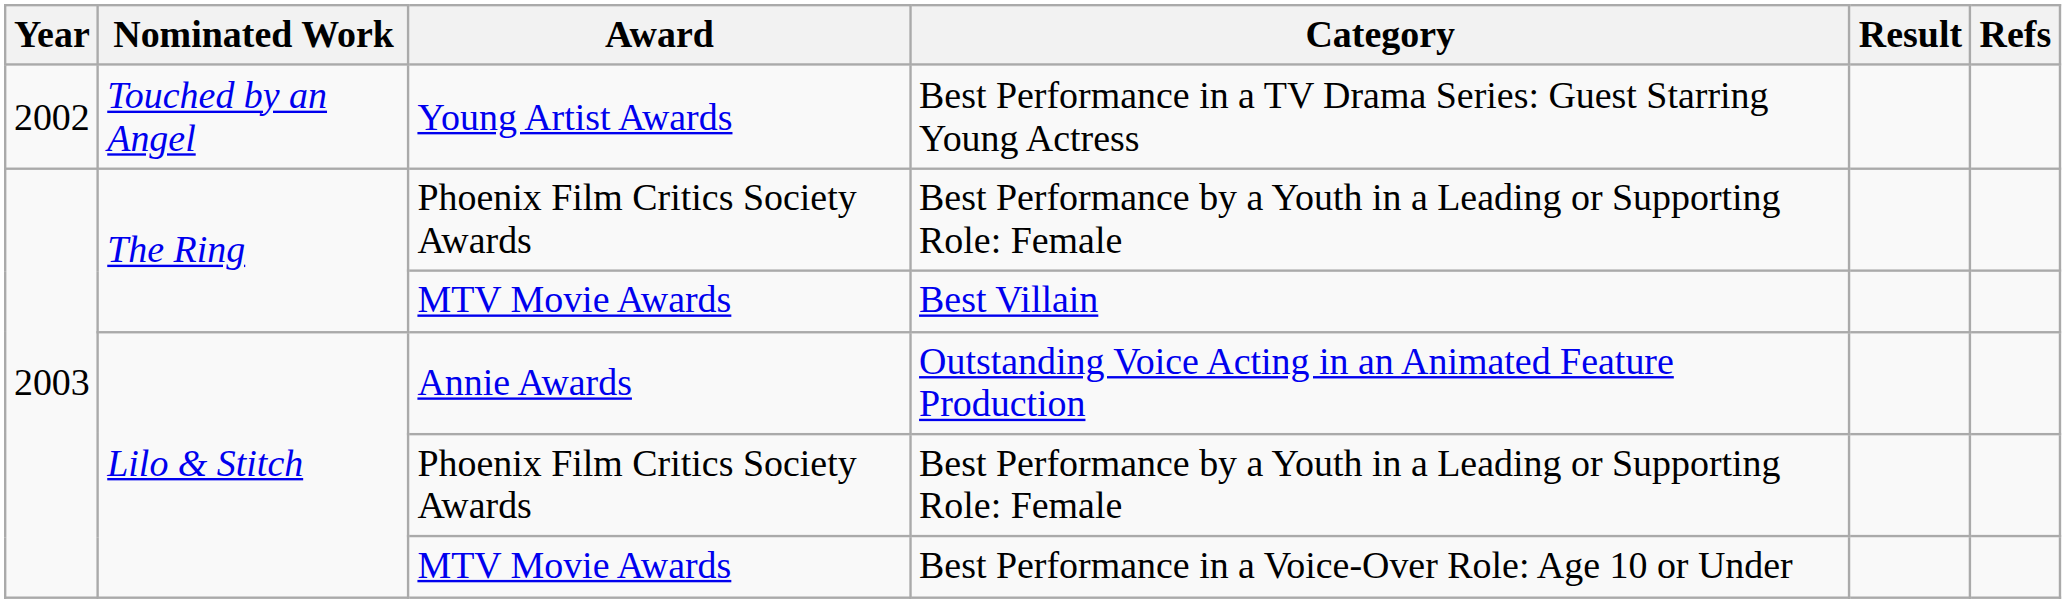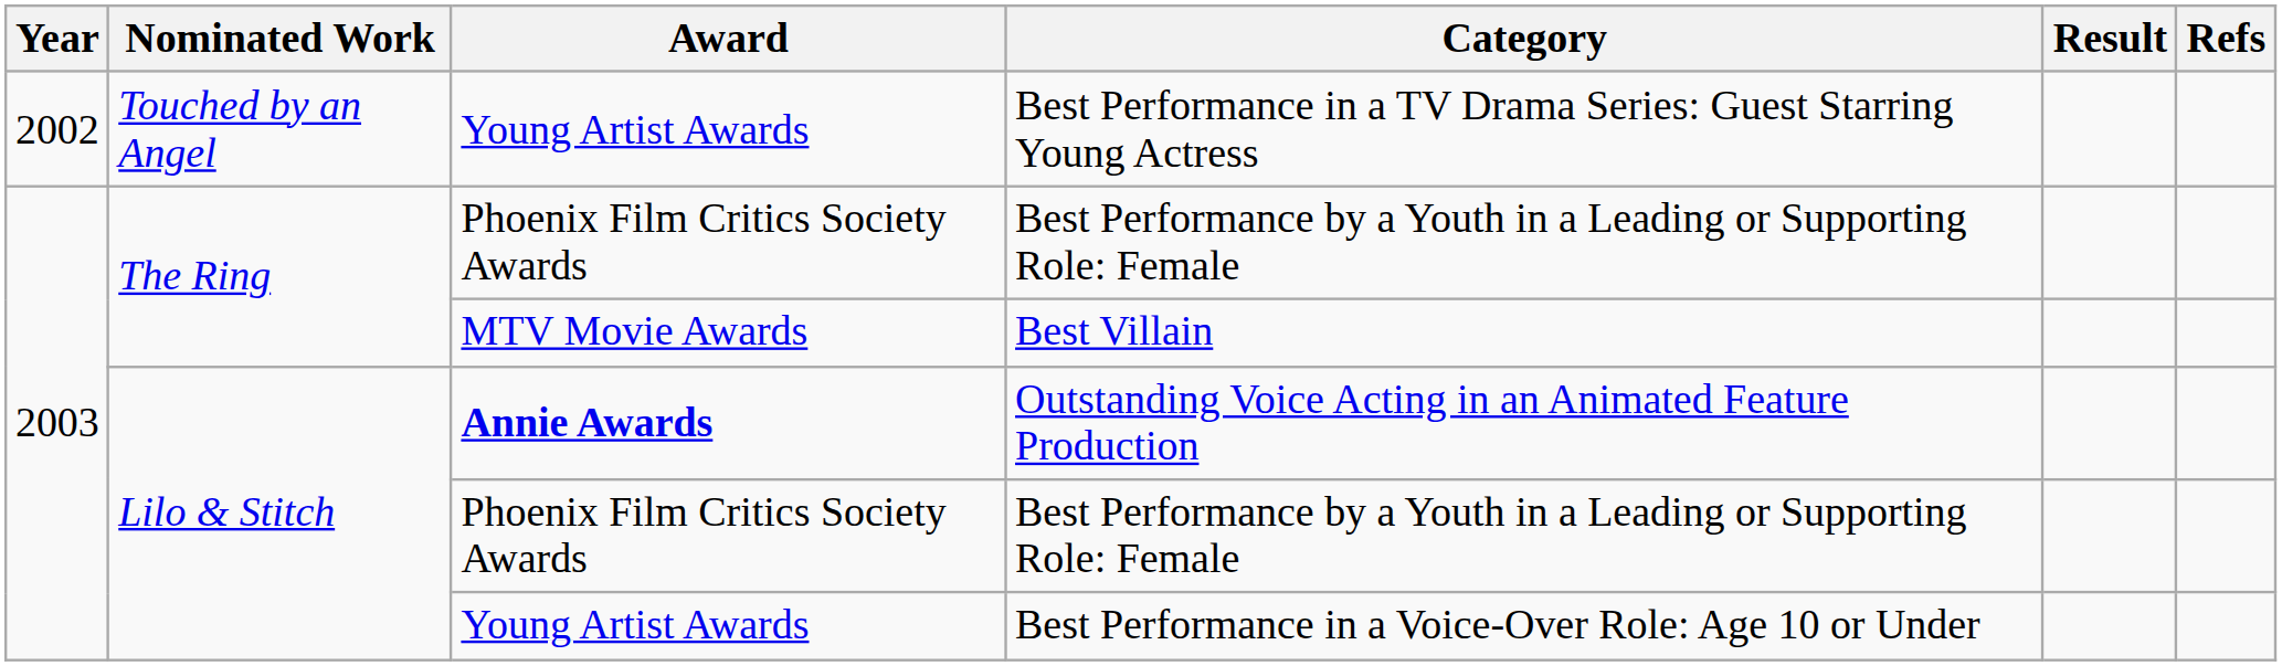 <table class="wikitable">
 <tr>
 <th>Year</th>
 <th>Nominated Work</th>
 <th>Award</th>
 <th>Category</th>
 <th>Result</th>
 <th>Refs</th>
 </tr>
 <tr>
 <td>2002</td>
 <td><em><a href='#'>Touched by an Angel</a></em></td>
 <td><a href='#'>Young Artist Awards</a></td>
 <td>Best Performance in a TV Drama Series: Guest Starring Young Actress</td>
 <td></td>
 <td></td>
 </tr>
 <tr>
 <td rowspan="5">2003</td>
 <td rowspan="2"><em><a href='#'>The Ring</a></em></td>
 <td>Phoenix Film Critics Society Awards</td>
 <td>Best Performance by a Youth in a Leading or Supporting Role: Female</td>
 <td></td>
 <td></td>
 </tr>
 <tr>
 <td><a href='#'>MTV Movie Awards</a></td>
 <td><a href='#'>Best Villain</a></td>
 <td></td>
 <td></td>
 </tr>
 <tr>
 <td rowspan="3"><em><a href='#'>Lilo & Stitch</a></em></td>
-<td><a href='#'>Annie Awards</a></td>
+<td><strong><a href='#'>Annie Awards</a></strong></td>
 <td><a href='#'>Outstanding Voice Acting in an Animated Feature Production</a></td>
 <td></td>
 <td></td>
 </tr>
 <tr>
 <td>Phoenix Film Critics Society Awards</td>
 <td>Best Performance by a Youth in a Leading or Supporting Role: Female</td>
 <td></td>
 <td></td>
 </tr>
 <tr>
-<td><a href='#'>MTV Movie Awards</a></td>
+<td><a href='#'>Young Artist Awards</a></td>
 <td>Best Performance in a Voice-Over Role: Age 10 or Under</td>
 <td></td>
 <td></td>
 </tr>
 </table>
